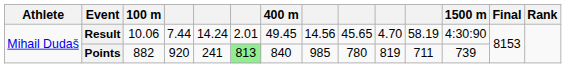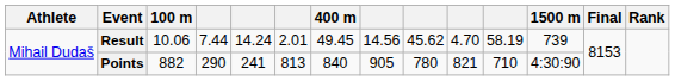 <table class="wikitable" style="font-size:90%;">
 <tr>
 <th>Athlete</th>
 <th>Event</th>
 <th>100 m</th>
 <th></th>
 <th></th>
 <th></th>
 <th>400 m</th>
 <th></th>
 <th></th>
 <th></th>
 <th></th>
 <th>1500 m</th>
 <th>Final</th>
 <th>Rank</th>
 </tr>
 <tr align=center>
 <td style="text-align:left;" rowspan="2"><a href='#'>Mihail Dudaš</a></td>
 <th style="font-size:95%">Result</th>
 <td>10.06</td>
 <td>7.44</td>
 <td>14.24</td>
 <td>2.01</td>
 <td>49.45</td>
 <td>14.56</td>
-<td>45.65</td>
+<td>45.62</td>
 <td>4.70</td>
 <td>58.19</td>
-<td>4:30:90</td>
+<td>739</td>
 <td rowspan="2">8153</td>
 <td rowspan="2"></td>
 </tr>
 <tr align=center>
 <th style="font-size:95%">Points</th>
 <td>882</td>
-<td>920</td>
+<td>290</td>
 <td>241</td>
-<td style="background: lightgreen;">813</td>
+<td>813</td>
 <td>840</td>
-<td>985</td>
+<td>905</td>
 <td>780</td>
-<td>819</td>
-<td>711</td>
-<td>739</td>
+<td>821</td>
+<td>710</td>
+<td>4:30:90</td>
 </tr>
 </table>
